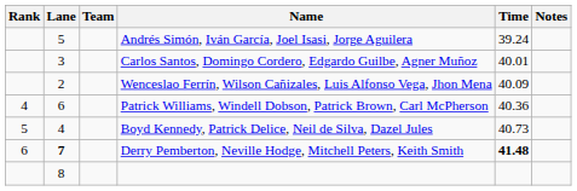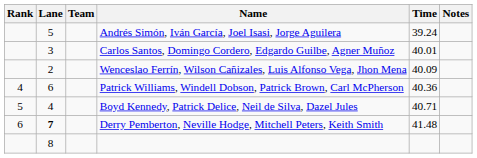 <table class="wikitable sortable" style="text-align:center;font-size:95%">
 <tr>
 <th>Rank</th>
 <th>Lane</th>
 <th>Team</th>
 <th>Name</th>
 <th>Time</th>
 <th>Notes</th>
 </tr>
 <tr>
 <td></td>
 <td>5</td>
 <td align=left></td>
 <td align=left><a href='#'>Andrés Simón</a>, <a href='#'>Iván García</a>, <a href='#'>Joel Isasi</a>, <a href='#'>Jorge Aguilera</a></td>
 <td>39.24</td>
 <td></td>
 </tr>
 <tr>
 <td></td>
 <td>3</td>
 <td align=left></td>
 <td align=left><a href='#'>Carlos Santos</a>, <a href='#'>Domingo Cordero</a>, <a href='#'>Edgardo Guilbe</a>, <a href='#'>Agner Muñoz</a></td>
 <td>40.01</td>
 <td></td>
 </tr>
 <tr>
 <td></td>
 <td>2</td>
 <td align=left></td>
 <td align=left><a href='#'>Wenceslao Ferrín</a>, <a href='#'>Wilson Cañizales</a>, <a href='#'>Luis Alfonso Vega</a>, <a href='#'>Jhon Mena</a></td>
 <td>40.09</td>
 <td></td>
 </tr>
 <tr>
 <td>4</td>
 <td>6</td>
 <td align=left></td>
 <td align=left><a href='#'>Patrick Williams</a>, <a href='#'>Windell Dobson</a>, <a href='#'>Patrick Brown</a>, <a href='#'>Carl McPherson</a></td>
 <td>40.36</td>
 <td></td>
 </tr>
 <tr>
 <td>5</td>
 <td>4</td>
 <td align=left></td>
 <td align=left><a href='#'>Boyd Kennedy</a>, <a href='#'>Patrick Delice</a>, <a href='#'>Neil de Silva</a>, <a href='#'>Dazel Jules</a></td>
-<td>40.73</td>
+<td>40.71</td>
 <td></td>
 </tr>
 <tr>
 <td>6</td>
 <td><strong>7</strong></td>
 <td align=left></td>
 <td align=left><a href='#'>Derry Pemberton</a>, <a href='#'>Neville Hodge</a>, <a href='#'>Mitchell Peters</a>, <a href='#'>Keith Smith</a></td>
-<td><strong>41.48</strong></td>
+<td>41.48</td>
 <td></td>
 </tr>
 <tr>
 <td></td>
 <td>8</td>
 <td align=left></td>
 <td align=left></td>
 <td></td>
 <td></td>
 </tr>
 </table>
